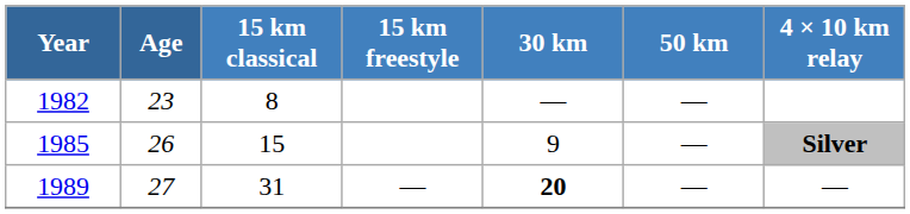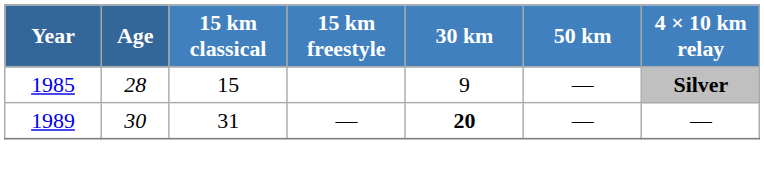 <table class="wikitable" style="font-size:95%; text-align:center; border:grey solid 1px; border-collapse:collapse; background:#ffffff;">
 <tr>
 <th style="background-color:#369; color:white; width:60px;"> Year </th>
 <th style="background-color:#369; color:white; width:40px;"> Age </th>
 <th style="background-color:#4180be; color:white; width:75px;"> 15 km <br> classical </th>
 <th style="background-color:#4180be; color:white; width:75px;"> 15 km <br> freestyle </th>
 <th style="background-color:#4180be; color:white; width:75px;"> 30 km </th>
 <th style="background-color:#4180be; color:white; width:75px;"> 50 km </th>
 <th style="background-color:#4180be; color:white; width:75px;"> 4 × 10 km <br> relay </th>
 </tr>
 <tr>
-<td><a href='#'>1982</a></td>
-<td><em>23</em></td>
-<td>8</td>
-<td></td>
-<td>—</td>
-<td>—</td>
-<td></td>
-</tr>
-<tr>
 <td><a href='#'>1985</a></td>
-<td><em>26</em></td>
+<td><em>28</em></td>
 <td>15</td>
 <td></td>
 <td>9</td>
 <td>—</td>
 <td style="background:silver;"><strong>Silver</strong></td>
 </tr>
 <tr>
 <td><a href='#'>1989</a></td>
-<td><em>27</em></td>
+<td><em>30</em></td>
 <td>31</td>
 <td>—</td>
 <td><strong>20</strong></td>
 <td>—</td>
 <td>—</td>
 </tr>
 <tr>
 </tr>
 </table>
